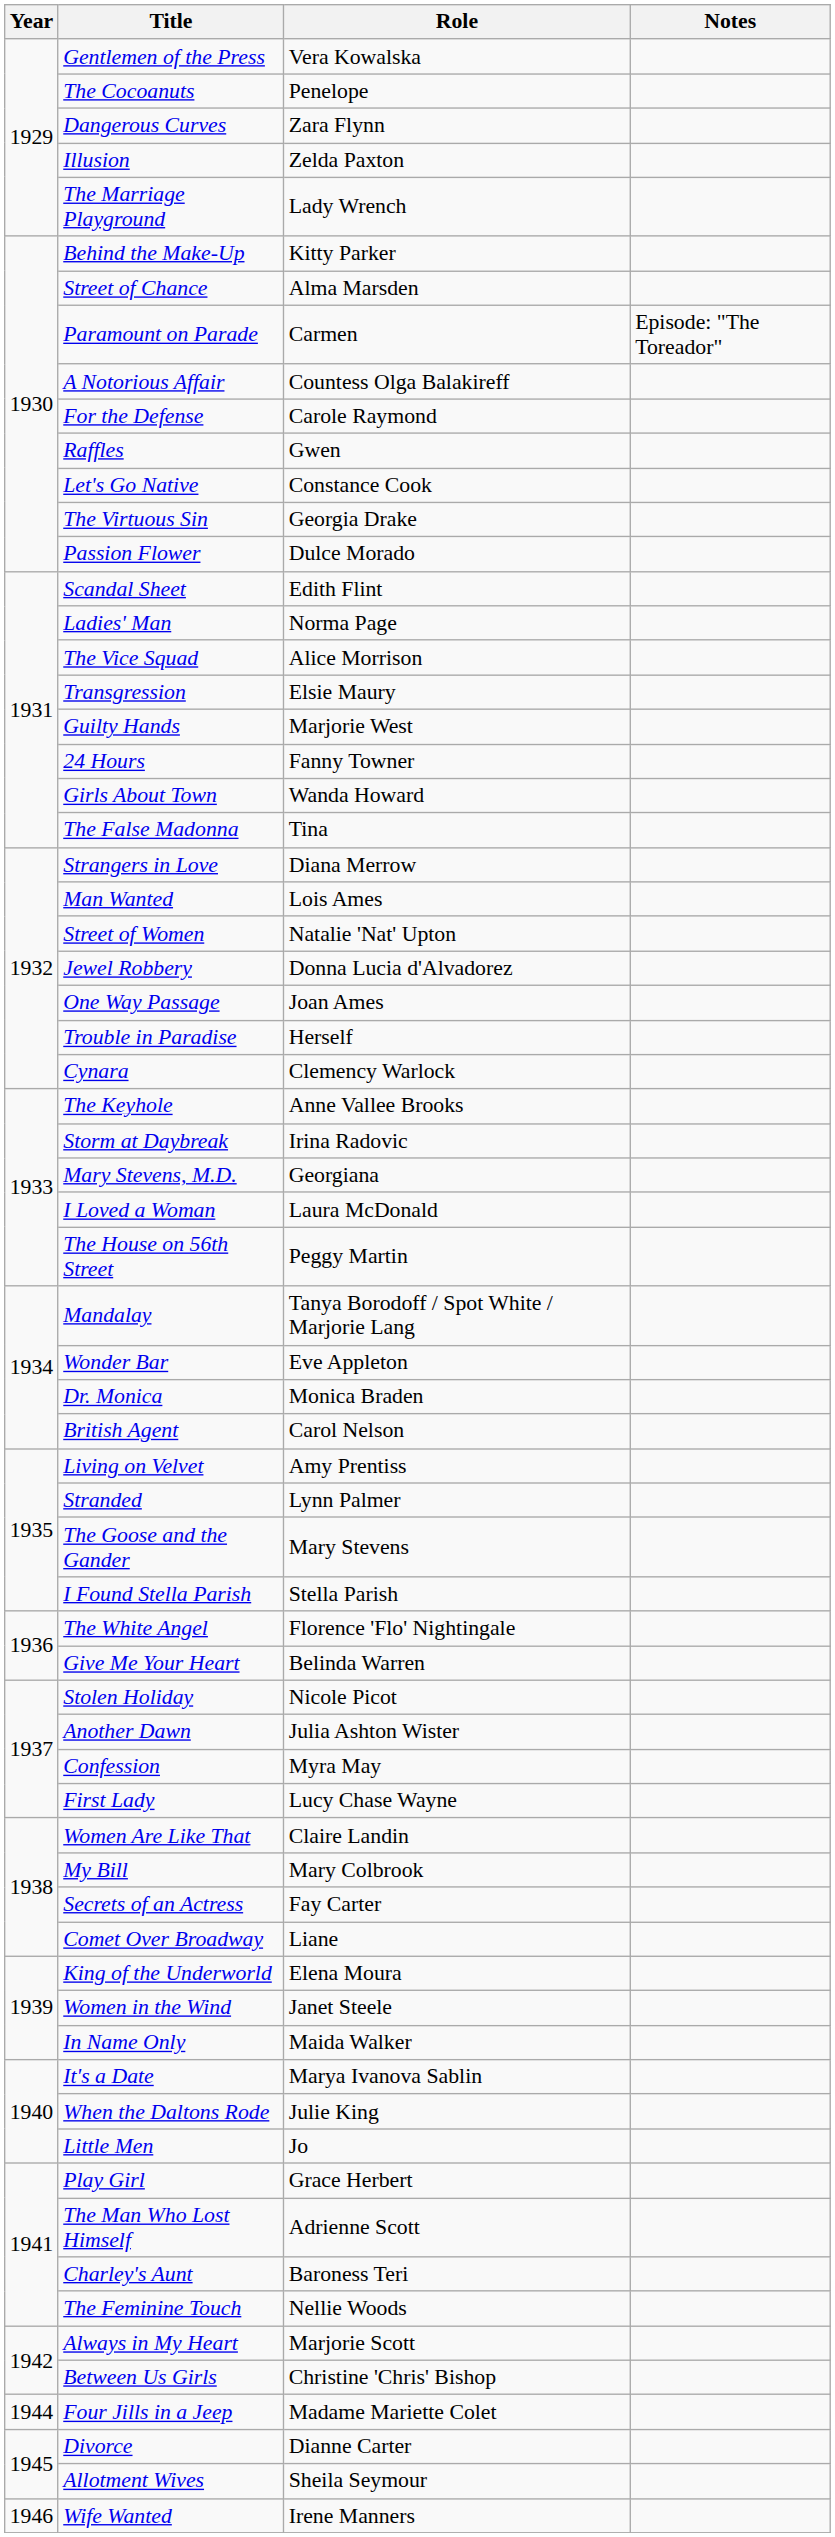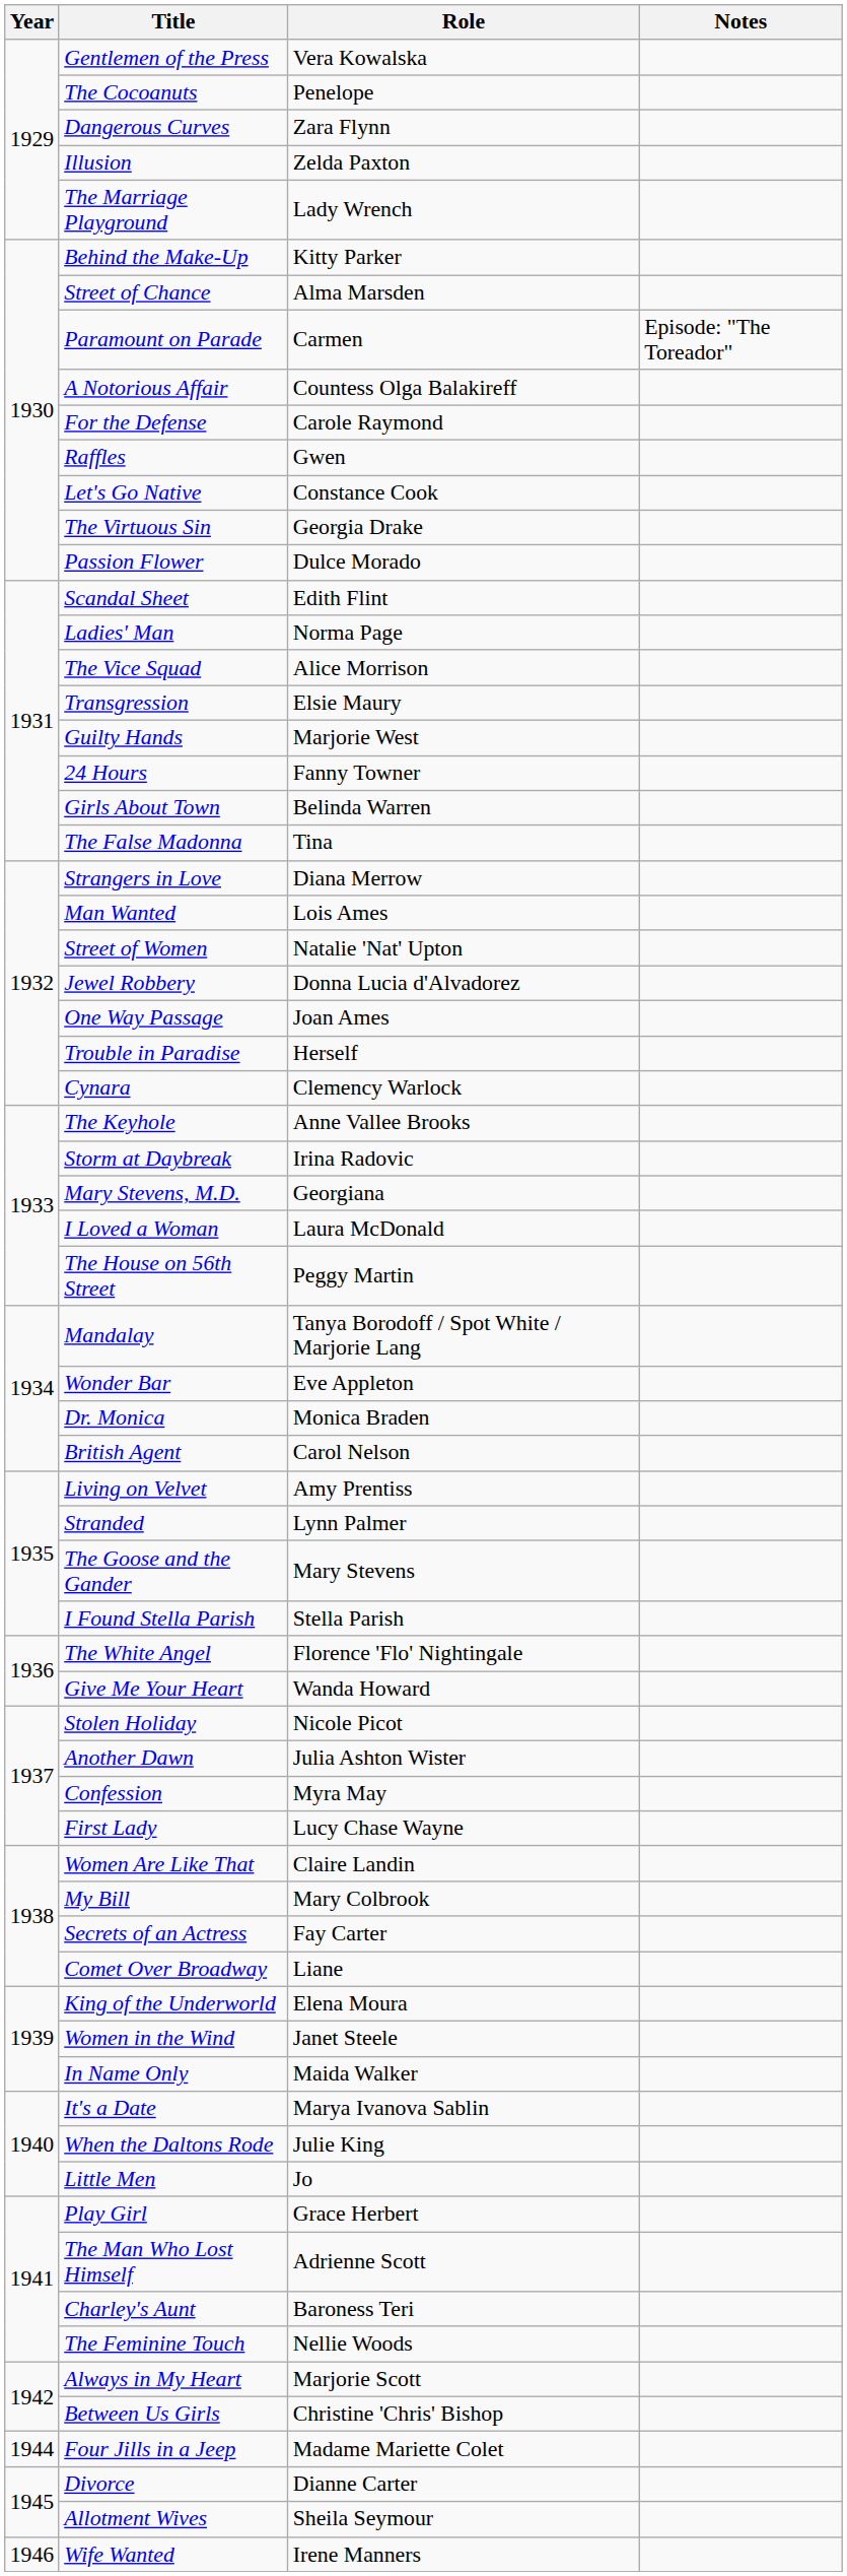 <table class="wikitable">
 <tr>
 <th>Year</th>
 <th>Title</th>
 <th>Role</th>
 <th>Notes</th>
 </tr>
 <tr>
 <td rowspan=5>1929</td>
 <td><em><a href='#'>Gentlemen of the Press</a></em></td>
 <td>Vera Kowalska</td>
 <td></td>
 </tr>
 <tr>
 <td><em><a href='#'>The Cocoanuts</a></em></td>
 <td>Penelope</td>
 <td></td>
 </tr>
 <tr>
 <td><em><a href='#'>Dangerous Curves</a></em></td>
 <td>Zara Flynn</td>
 <td></td>
 </tr>
 <tr>
 <td><em><a href='#'>Illusion</a></em></td>
 <td>Zelda Paxton</td>
 <td></td>
 </tr>
 <tr>
 <td><em><a href='#'>The Marriage Playground</a></em></td>
 <td>Lady Wrench</td>
 <td></td>
 </tr>
 <tr>
 <td rowspan=9>1930</td>
 <td><em><a href='#'>Behind the Make-Up</a></em></td>
 <td>Kitty Parker</td>
 <td></td>
 </tr>
 <tr>
 <td><em><a href='#'>Street of Chance</a></em></td>
 <td>Alma Marsden</td>
 <td></td>
 </tr>
 <tr>
 <td><em><a href='#'>Paramount on Parade</a></em></td>
 <td>Carmen</td>
 <td>Episode: "The Toreador"</td>
 </tr>
 <tr>
 <td><em><a href='#'>A Notorious Affair</a></em></td>
 <td>Countess Olga Balakireff</td>
 <td></td>
 </tr>
 <tr>
 <td><em><a href='#'>For the Defense</a></em></td>
 <td>Carole Raymond</td>
 <td></td>
 </tr>
 <tr>
 <td><em><a href='#'>Raffles</a></em></td>
 <td>Gwen</td>
 <td></td>
 </tr>
 <tr>
 <td><em><a href='#'>Let's Go Native</a></em></td>
 <td>Constance Cook</td>
 <td></td>
 </tr>
 <tr>
 <td><em><a href='#'>The Virtuous Sin</a></em></td>
 <td>Georgia Drake</td>
 <td></td>
 </tr>
 <tr>
 <td><em><a href='#'>Passion Flower</a></em></td>
 <td>Dulce Morado</td>
 <td></td>
 </tr>
 <tr>
 <td rowspan=8>1931</td>
 <td><em><a href='#'>Scandal Sheet</a></em></td>
 <td>Edith Flint</td>
 <td></td>
 </tr>
 <tr>
 <td><em><a href='#'>Ladies' Man</a></em></td>
 <td>Norma Page</td>
 <td></td>
 </tr>
 <tr>
 <td><em><a href='#'>The Vice Squad</a></em></td>
 <td>Alice Morrison</td>
 <td></td>
 </tr>
 <tr>
 <td><em><a href='#'>Transgression</a></em></td>
 <td>Elsie Maury</td>
 <td></td>
 </tr>
 <tr>
 <td><em><a href='#'>Guilty Hands</a></em></td>
 <td>Marjorie West</td>
 <td></td>
 </tr>
 <tr>
 <td><em><a href='#'>24 Hours</a></em></td>
 <td>Fanny Towner</td>
 <td></td>
 </tr>
 <tr>
 <td><em><a href='#'>Girls About Town</a></em></td>
-<td>Wanda Howard</td>
+<td>Belinda Warren</td>
 <td></td>
 </tr>
 <tr>
 <td><em><a href='#'>The False Madonna</a></em></td>
 <td>Tina</td>
 <td></td>
 </tr>
 <tr>
 <td rowspan=7>1932</td>
 <td><em><a href='#'>Strangers in Love</a></em></td>
 <td>Diana Merrow</td>
 <td></td>
 </tr>
 <tr>
 <td><em><a href='#'>Man Wanted</a></em></td>
 <td>Lois Ames</td>
 <td></td>
 </tr>
 <tr>
 <td><em><a href='#'>Street of Women</a></em></td>
 <td>Natalie 'Nat' Upton</td>
 <td></td>
 </tr>
 <tr>
 <td><em><a href='#'>Jewel Robbery</a></em></td>
 <td>Donna Lucia d'Alvadorez</td>
 <td></td>
 </tr>
 <tr>
 <td><em><a href='#'>One Way Passage</a></em></td>
 <td>Joan Ames</td>
 <td></td>
 </tr>
 <tr>
 <td><em><a href='#'>Trouble in Paradise</a></em></td>
 <td>Herself</td>
 <td></td>
 </tr>
 <tr>
 <td><em><a href='#'>Cynara</a></em></td>
 <td>Clemency Warlock</td>
 <td></td>
 </tr>
 <tr>
 <td rowspan=5>1933</td>
 <td><em><a href='#'>The Keyhole</a></em></td>
 <td>Anne Vallee Brooks</td>
 <td></td>
 </tr>
 <tr>
 <td><em><a href='#'>Storm at Daybreak</a></em></td>
 <td>Irina Radovic</td>
 <td></td>
 </tr>
 <tr>
 <td><em><a href='#'>Mary Stevens, M.D.</a></em></td>
 <td>Georgiana</td>
 <td></td>
 </tr>
 <tr>
 <td><em><a href='#'>I Loved a Woman</a></em></td>
 <td>Laura McDonald</td>
 <td></td>
 </tr>
 <tr>
 <td><em><a href='#'>The House on 56th Street</a></em></td>
 <td>Peggy Martin</td>
 <td></td>
 </tr>
 <tr>
 <td rowspan=4>1934</td>
 <td><em><a href='#'>Mandalay</a></em></td>
 <td>Tanya Borodoff / Spot White / Marjorie Lang</td>
 <td></td>
 </tr>
 <tr>
 <td><em><a href='#'>Wonder Bar</a></em></td>
 <td>Eve Appleton</td>
 <td></td>
 </tr>
 <tr>
 <td><em><a href='#'>Dr. Monica</a></em></td>
 <td>Monica Braden</td>
 <td></td>
 </tr>
 <tr>
 <td><em><a href='#'>British Agent</a></em></td>
 <td>Carol Nelson</td>
 <td></td>
 </tr>
 <tr>
 <td rowspan=4>1935</td>
 <td><em><a href='#'>Living on Velvet</a></em></td>
 <td>Amy Prentiss</td>
 <td></td>
 </tr>
 <tr>
 <td><em><a href='#'>Stranded</a></em></td>
 <td>Lynn Palmer</td>
 <td></td>
 </tr>
 <tr>
 <td><em><a href='#'>The Goose and the Gander</a></em></td>
 <td>Mary Stevens</td>
 <td></td>
 </tr>
 <tr>
 <td><em><a href='#'>I Found Stella Parish</a></em></td>
 <td>Stella Parish</td>
 <td></td>
 </tr>
 <tr>
 <td rowspan=2>1936</td>
 <td><em><a href='#'>The White Angel</a></em></td>
 <td>Florence 'Flo' Nightingale</td>
 <td></td>
 </tr>
 <tr>
 <td><em><a href='#'>Give Me Your Heart</a></em></td>
-<td>Belinda Warren</td>
+<td>Wanda Howard</td>
 <td></td>
 </tr>
 <tr>
 <td rowspan=4>1937</td>
 <td><em><a href='#'>Stolen Holiday</a></em></td>
 <td>Nicole Picot</td>
 <td></td>
 </tr>
 <tr>
 <td><em><a href='#'>Another Dawn</a></em></td>
 <td>Julia Ashton Wister</td>
 <td></td>
 </tr>
 <tr>
 <td><em><a href='#'>Confession</a></em></td>
 <td>Myra May</td>
 <td></td>
 </tr>
 <tr>
 <td><em><a href='#'>First Lady</a></em></td>
 <td>Lucy Chase Wayne</td>
 <td></td>
 </tr>
 <tr>
 <td rowspan=4>1938</td>
 <td><em><a href='#'>Women Are Like That</a></em></td>
 <td>Claire Landin</td>
 <td></td>
 </tr>
 <tr>
 <td><em><a href='#'>My Bill</a></em></td>
 <td>Mary Colbrook</td>
 <td></td>
 </tr>
 <tr>
 <td><em><a href='#'>Secrets of an Actress</a></em></td>
 <td>Fay Carter</td>
 <td></td>
 </tr>
 <tr>
 <td><em><a href='#'>Comet Over Broadway</a></em></td>
 <td>Liane</td>
 <td></td>
 </tr>
 <tr>
 <td rowspan=3>1939</td>
 <td><em><a href='#'>King of the Underworld</a></em></td>
 <td>Elena Moura</td>
 <td></td>
 </tr>
 <tr>
 <td><em><a href='#'>Women in the Wind</a></em></td>
 <td>Janet Steele</td>
 <td></td>
 </tr>
 <tr>
 <td><em><a href='#'>In Name Only</a></em></td>
 <td>Maida Walker</td>
 <td></td>
 </tr>
 <tr>
 <td rowspan=3>1940</td>
 <td><em><a href='#'>It's a Date</a></em></td>
 <td>Marya Ivanova Sablin</td>
 <td></td>
 </tr>
 <tr>
 <td><em><a href='#'>When the Daltons Rode</a></em></td>
 <td>Julie King</td>
 <td></td>
 </tr>
 <tr>
 <td><em><a href='#'>Little Men</a></em></td>
 <td>Jo</td>
 <td></td>
 </tr>
 <tr>
 <td rowspan=4>1941</td>
 <td><em><a href='#'>Play Girl</a></em></td>
 <td>Grace Herbert</td>
 <td></td>
 </tr>
 <tr>
 <td><em><a href='#'>The Man Who Lost Himself</a></em></td>
 <td>Adrienne Scott</td>
 <td></td>
 </tr>
 <tr>
 <td><em><a href='#'>Charley's Aunt</a></em></td>
 <td>Baroness Teri</td>
 <td></td>
 </tr>
 <tr>
 <td><em><a href='#'>The Feminine Touch</a></em></td>
 <td>Nellie Woods</td>
 <td></td>
 </tr>
 <tr>
 <td rowspan=2>1942</td>
 <td><em><a href='#'>Always in My Heart</a></em></td>
 <td>Marjorie Scott</td>
 <td></td>
 </tr>
 <tr>
 <td><em><a href='#'>Between Us Girls</a></em></td>
 <td>Christine 'Chris' Bishop</td>
 <td></td>
 </tr>
 <tr>
 <td>1944</td>
 <td><em><a href='#'>Four Jills in a Jeep</a></em></td>
 <td>Madame Mariette Colet</td>
 <td></td>
 </tr>
 <tr>
 <td rowspan=2>1945</td>
 <td><em><a href='#'>Divorce</a></em></td>
 <td>Dianne Carter</td>
 <td></td>
 </tr>
 <tr>
 <td><em><a href='#'>Allotment Wives</a></em></td>
 <td>Sheila Seymour</td>
 <td></td>
 </tr>
 <tr>
 <td>1946</td>
 <td><em><a href='#'>Wife Wanted</a></em></td>
 <td>Irene Manners</td>
 <td></td>
 </tr>
 <tr>
 </tr>
 </table>
